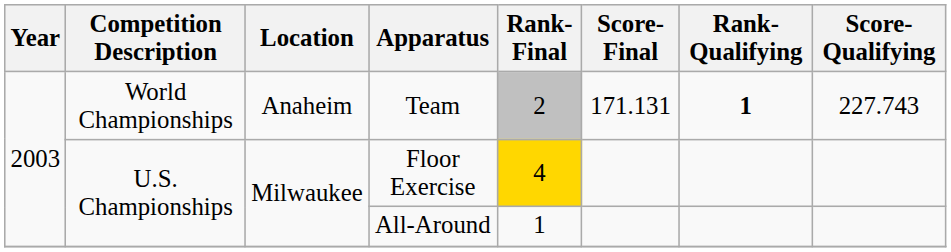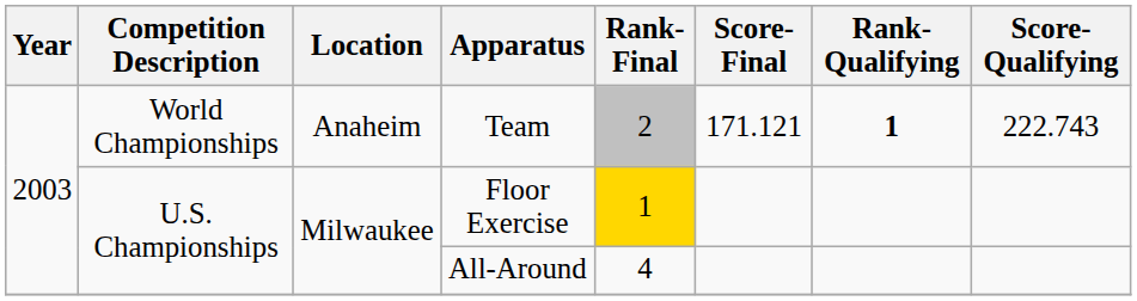 <table class="wikitable" style="text-align:center">
 <tr>
 <th>Year</th>
 <th>Competition Description</th>
 <th>Location</th>
 <th>Apparatus</th>
 <th>Rank-Final</th>
 <th>Score-Final</th>
 <th>Rank-Qualifying</th>
 <th>Score-Qualifying</th>
 </tr>
 <tr>
 <td rowspan="3">2003</td>
 <td>World Championships</td>
 <td>Anaheim</td>
 <td>Team</td>
 <td bgcolor="silver">2</td>
-<td>171.131</td>
+<td>171.121</td>
 <td><strong>1</strong></td>
-<td>227.743</td>
+<td>222.743</td>
 </tr>
 <tr>
 <td rowspan="2">U.S. Championships</td>
 <td rowspan="2">Milwaukee</td>
 <td>Floor Exercise</td>
-<td bgcolor="gold">4</td>
+<td bgcolor="gold">1</td>
 <td></td>
 <td></td>
 <td></td>
 </tr>
 <tr>
 <td>All-Around</td>
-<td>1</td>
+<td>4</td>
 <td></td>
 <td></td>
 <td></td>
 </tr>
 <tr>
 </tr>
 </table>
